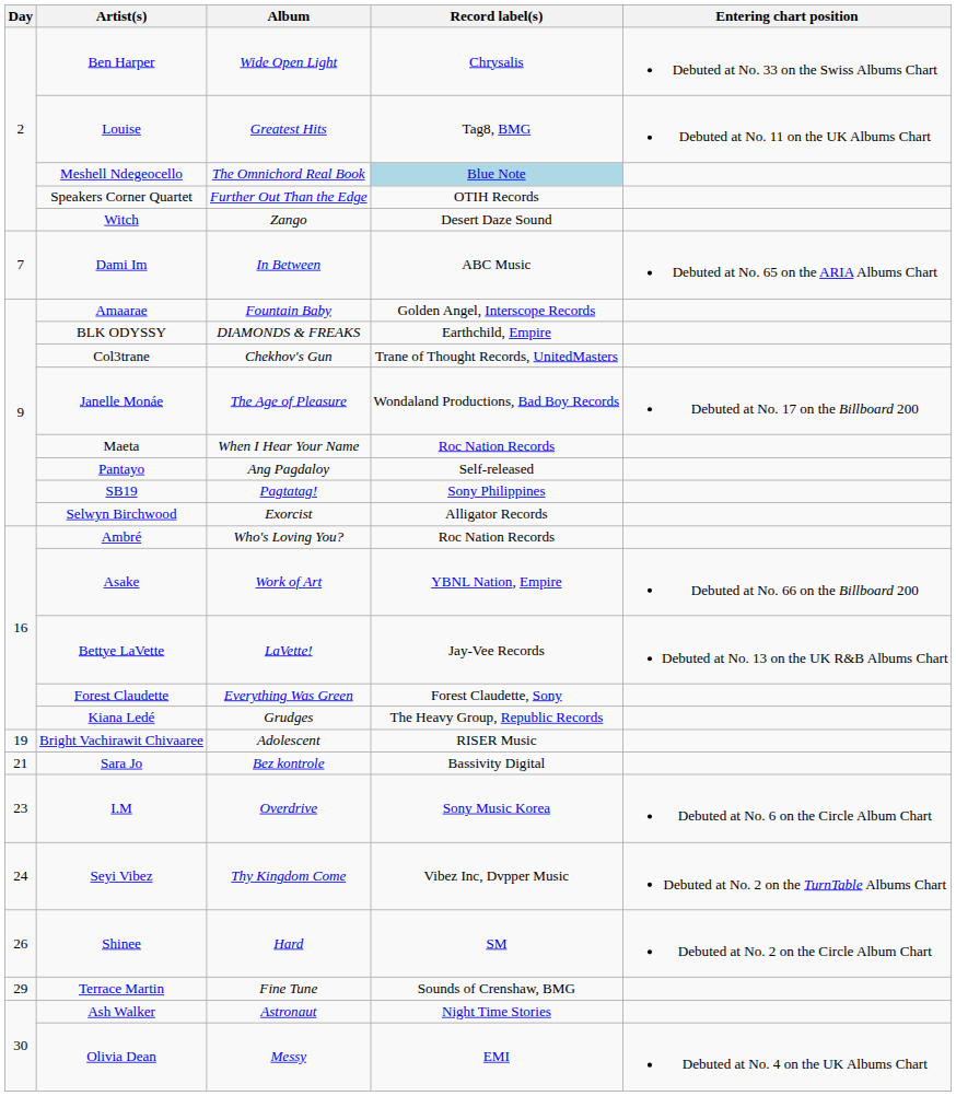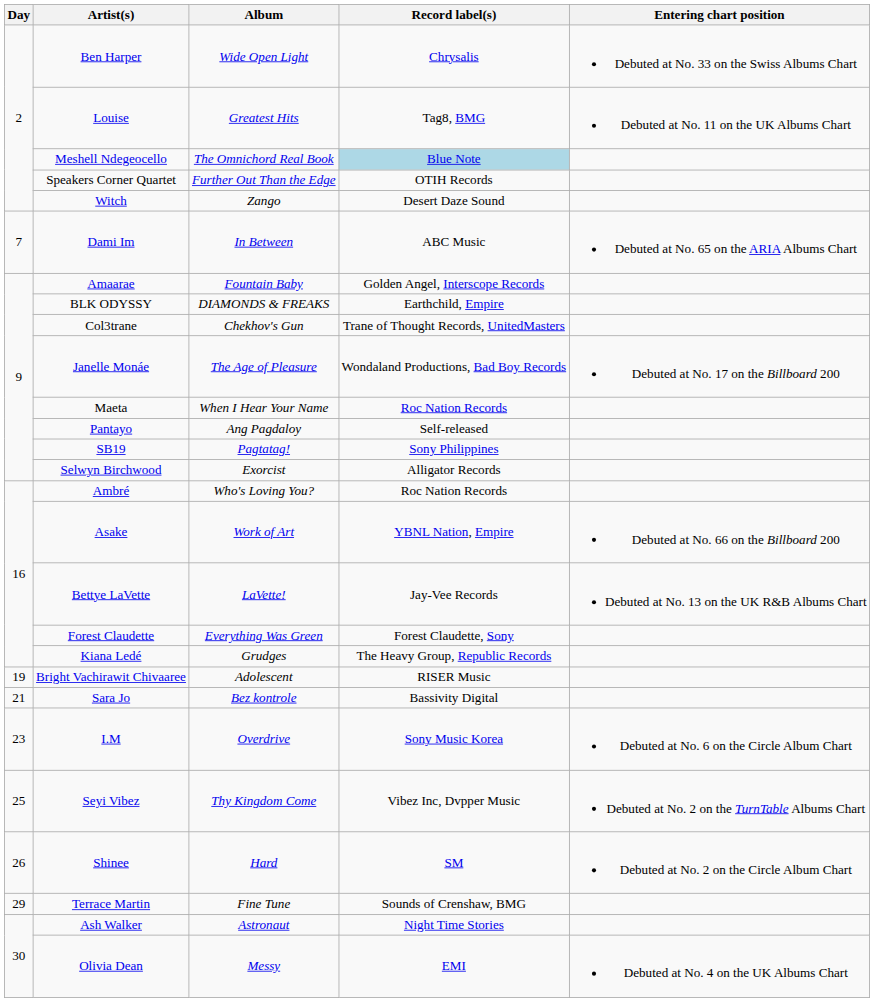 <table class="wikitable" style="text-align:center;">
 <tr>
 <th scope="col">Day</th>
 <th scope="col">Artist(s)</th>
 <th scope="col">Album</th>
 <th scope="col">Record label(s)</th>
 <th scope="col">Entering chart position</th>
 </tr>
 <tr>
 <td rowspan="5">2</td>
 <td><a href='#'>Ben Harper</a></td>
 <td><em><a href='#'>Wide Open Light</a></em></td>
 <td><a href='#'>Chrysalis</a></td>
 <td><br><ul><li>Debuted at No. 33 on the Swiss Albums Chart</li></ul></td>
 </tr>
 <tr>
 <td><a href='#'>Louise</a></td>
 <td><em><a href='#'>Greatest Hits</a></em></td>
 <td>Tag8, <a href='#'>BMG</a></td>
 <td><br><ul><li>Debuted at No. 11 on the UK Albums Chart</li></ul></td>
 </tr>
 <tr>
 <td><a href='#'>Meshell Ndegeocello</a></td>
 <td><em><a href='#'>The Omnichord Real Book</a></em></td>
 <td style="background: lightblue;"><a href='#'>Blue Note</a></td>
 <td></td>
 </tr>
 <tr>
 <td>Speakers Corner Quartet</td>
 <td><em><a href='#'>Further Out Than the Edge</a></em></td>
 <td>OTIH Records</td>
 <td></td>
 </tr>
 <tr>
 <td><a href='#'>Witch</a></td>
 <td><em>Zango</em></td>
 <td>Desert Daze Sound</td>
 <td></td>
 </tr>
 <tr>
 <td>7</td>
 <td><a href='#'>Dami Im</a></td>
 <td><em><a href='#'>In Between</a></em></td>
 <td>ABC Music</td>
 <td><br><ul><li>Debuted at No. 65 on the <a href='#'>ARIA</a> Albums Chart</li></ul></td>
 </tr>
 <tr>
 <td rowspan="8">9</td>
 <td><a href='#'>Amaarae</a></td>
 <td><em><a href='#'>Fountain Baby</a></em></td>
 <td>Golden Angel, <a href='#'>Interscope Records</a></td>
 <td></td>
 </tr>
 <tr>
 <td>BLK ODYSSY</td>
 <td><em>DIAMONDS & FREAKS</em></td>
 <td>Earthchild, <a href='#'>Empire</a></td>
 <td></td>
 </tr>
 <tr>
 <td>Col3trane</td>
 <td><em>Chekhov's Gun</em></td>
 <td>Trane of Thought Records, <a href='#'>UnitedMasters</a></td>
 <td></td>
 </tr>
 <tr>
 <td><a href='#'>Janelle Monáe</a></td>
 <td><em><a href='#'>The Age of Pleasure</a></em></td>
 <td>Wondaland Productions, <a href='#'>Bad Boy Records</a></td>
 <td><br><ul><li>Debuted at No. 17 on the <em>Billboard</em> 200</li></ul></td>
 </tr>
 <tr>
 <td>Maeta</td>
 <td><em>When I Hear Your Name</em></td>
 <td><a href='#'>Roc Nation Records</a></td>
 <td></td>
 </tr>
 <tr>
 <td><a href='#'>Pantayo</a></td>
 <td><em>Ang Pagdaloy</em></td>
 <td>Self-released</td>
 <td></td>
 </tr>
 <tr>
 <td><a href='#'>SB19</a></td>
 <td><em><a href='#'>Pagtatag!</a></em></td>
 <td><a href='#'>Sony Philippines</a></td>
 <td></td>
 </tr>
 <tr>
 <td><a href='#'>Selwyn Birchwood</a></td>
 <td><em>Exorcist</em></td>
 <td>Alligator Records</td>
 <td></td>
 </tr>
 <tr>
 <td rowspan="5">16</td>
 <td><a href='#'>Ambré</a></td>
 <td><em>Who's Loving You?</em></td>
 <td>Roc Nation Records</td>
 <td></td>
 </tr>
 <tr>
 <td><a href='#'>Asake</a></td>
 <td><em><a href='#'>Work of Art</a></em></td>
 <td><a href='#'>YBNL Nation</a>, <a href='#'>Empire</a></td>
 <td><br><ul><li>Debuted at No. 66 on the <em>Billboard</em> 200</li></ul></td>
 </tr>
 <tr>
 <td><a href='#'>Bettye LaVette</a></td>
 <td><em><a href='#'>LaVette!</a></em></td>
 <td>Jay-Vee Records</td>
 <td><br><ul><li>Debuted at No. 13 on the UK R&B Albums Chart</li></ul></td>
 </tr>
 <tr>
 <td><a href='#'>Forest Claudette</a></td>
 <td><em><a href='#'>Everything Was Green</a></em></td>
 <td>Forest Claudette, <a href='#'>Sony</a></td>
 <td></td>
 </tr>
 <tr>
 <td><a href='#'>Kiana Ledé</a></td>
 <td><em>Grudges</em></td>
 <td>The Heavy Group, <a href='#'>Republic Records</a></td>
 <td></td>
 </tr>
 <tr>
 <td>19</td>
 <td><a href='#'>Bright Vachirawit Chivaaree</a></td>
 <td><em>Adolescent</em></td>
 <td>RISER Music</td>
 <td></td>
 </tr>
 <tr>
 <td>21</td>
 <td><a href='#'>Sara Jo</a></td>
 <td><em><a href='#'>Bez kontrole</a></em></td>
 <td>Bassivity Digital</td>
 <td></td>
 </tr>
 <tr>
 <td>23</td>
 <td><a href='#'>I.M</a></td>
 <td><em><a href='#'>Overdrive</a></em></td>
 <td><a href='#'>Sony Music Korea</a></td>
 <td><br><ul><li>Debuted at No. 6 on the Circle Album Chart</li></ul></td>
 </tr>
 <tr>
-<td>24</td>
+<td>25</td>
 <td><a href='#'>Seyi Vibez</a></td>
 <td><em><a href='#'>Thy Kingdom Come</a></em></td>
 <td>Vibez Inc, Dvpper Music</td>
 <td><br><ul><li>Debuted at No. 2 on the <em><a href='#'>TurnTable</a></em> Albums Chart</li></ul></td>
 </tr>
 <tr>
 <td>26</td>
 <td><a href='#'>Shinee</a></td>
 <td><em><a href='#'>Hard</a></em></td>
 <td><a href='#'>SM</a></td>
 <td><br><ul><li>Debuted at No. 2 on the Circle Album Chart</li></ul></td>
 </tr>
 <tr>
 <td>29</td>
 <td><a href='#'>Terrace Martin</a></td>
 <td><em>Fine Tune</em></td>
 <td>Sounds of Crenshaw, BMG</td>
 <td></td>
 </tr>
 <tr>
 <td rowspan="2">30</td>
 <td><a href='#'>Ash Walker</a></td>
 <td><em><a href='#'>Astronaut</a></em></td>
 <td><a href='#'>Night Time Stories</a></td>
 <td></td>
 </tr>
 <tr>
 <td><a href='#'>Olivia Dean</a></td>
 <td><em><a href='#'>Messy</a></em></td>
 <td><a href='#'>EMI</a></td>
 <td><br><ul><li>Debuted at No. 4 on the UK Albums Chart</li></ul></td>
 </tr>
 </table>
